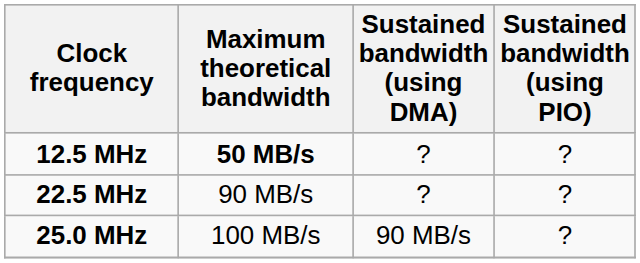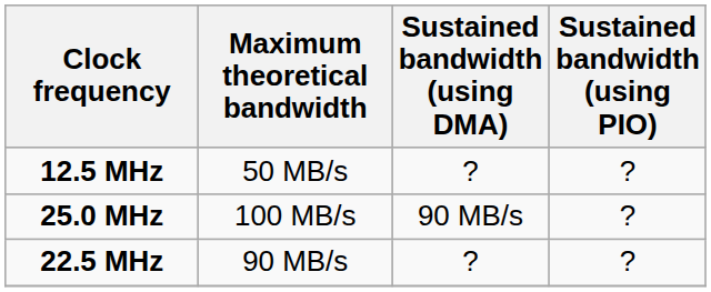 <table class="wikitable" style=text-align:center>
 <tr>
 <th width="100">Clock frequency</th>
 <th width="100">Maximum theoretical bandwidth</th>
 <th width="50">Sustained bandwidth (using DMA)</th>
 <th width="80">Sustained bandwidth (using PIO)</th>
 </tr>
 <tr>
 <td><strong>12.5 MHz</strong></td>
-<td><strong>50 MB/s</strong></td>
-<td>?</td>
-<td>?</td>
-</tr>
-<tr>
-<td><strong>22.5 MHz</strong></td>
-<td>90 MB/s</td>
+<td>50 MB/s</td>
 <td>?</td>
 <td>?</td>
 </tr>
 <tr>
 <td><strong>25.0 MHz</strong></td>
 <td>100 MB/s</td>
 <td>90 MB/s</td>
 <td>?</td>
 </tr>
 <tr>
+<td><strong>22.5 MHz</strong></td>
+<td>90 MB/s</td>
+<td>?</td>
+<td>?</td>
+</tr>
+<tr>
 </tr>
 </table>
